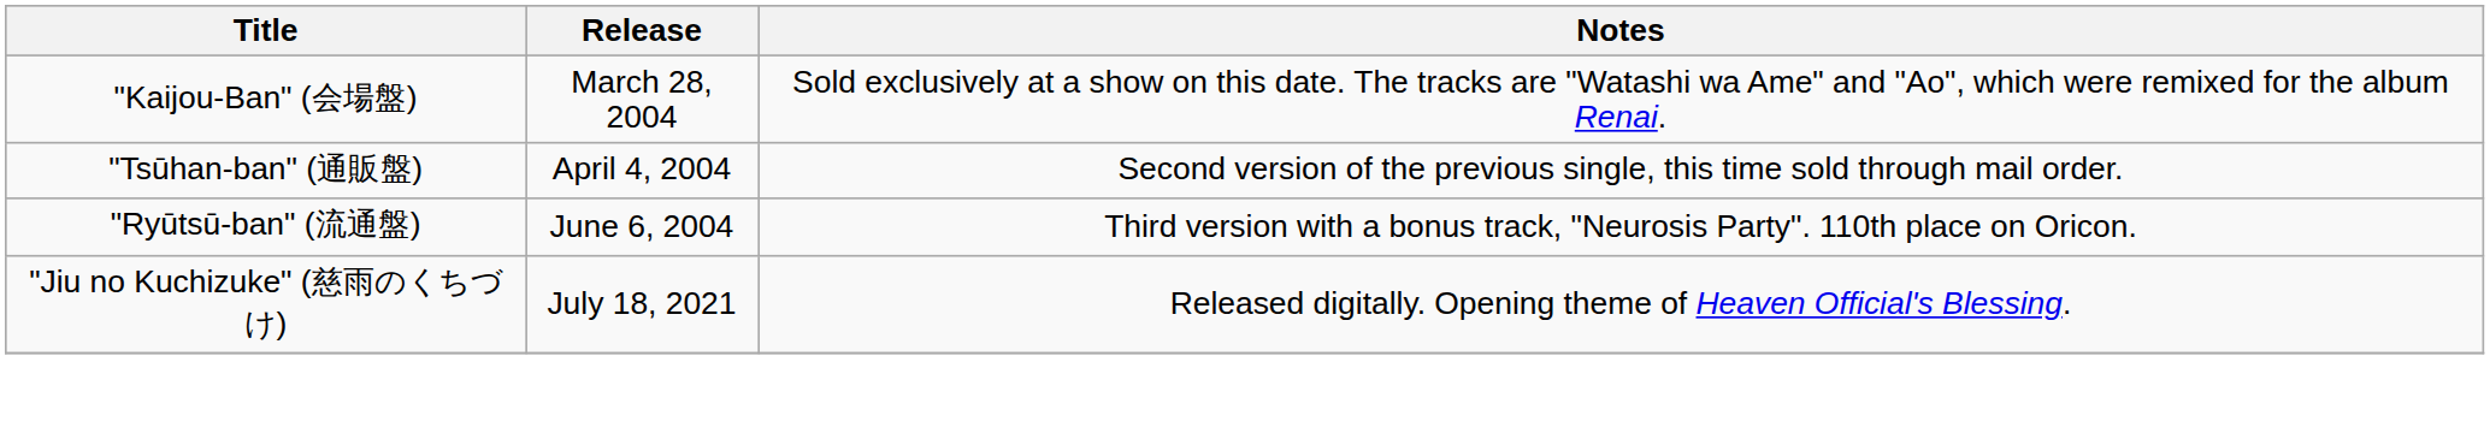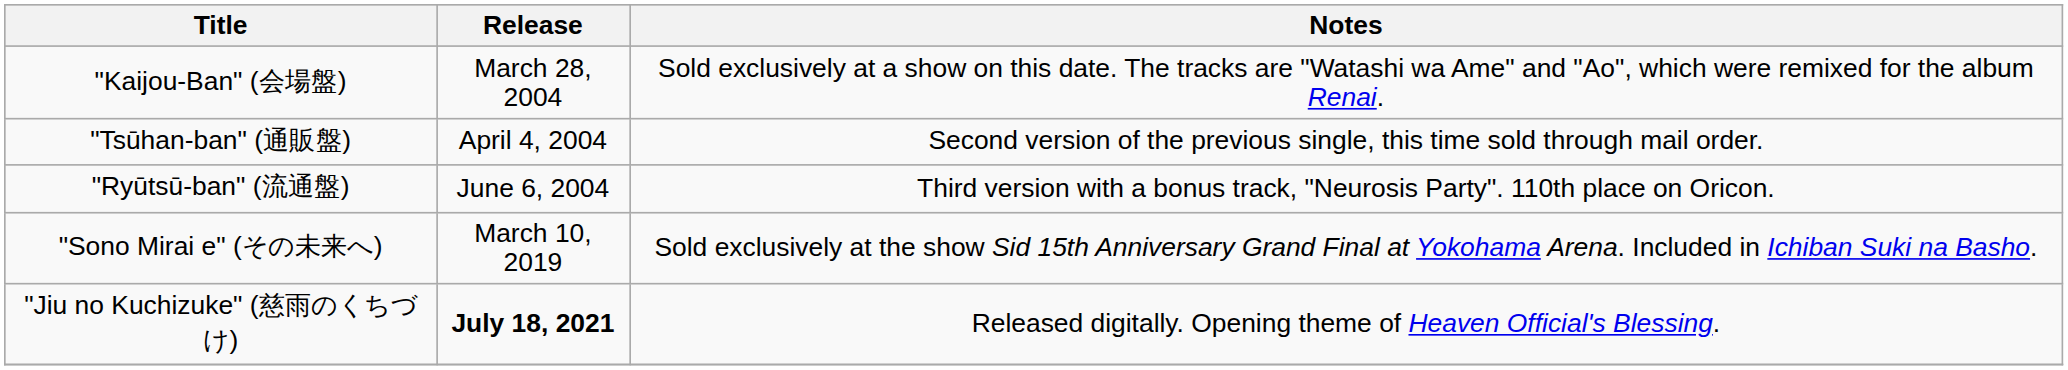 <table class="wikitable" style="text-align:center;">
 <tr>
 <th>Title</th>
 <th>Release</th>
 <th>Notes</th>
 </tr>
 <tr>
 <td>"Kaijou-Ban" (会場盤)</td>
 <td>March 28, 2004</td>
 <td>Sold exclusively at a show on this date. The tracks are "Watashi wa Ame" and "Ao", which were remixed for the album <em><a href='#'>Renai</a></em>.</td>
 </tr>
 <tr>
 <td>"Tsūhan-ban" (通販盤)</td>
 <td>April 4, 2004</td>
 <td>Second version of the previous single, this time sold through mail order.</td>
 </tr>
 <tr>
 <td>"Ryūtsū-ban" (流通盤)</td>
 <td>June 6, 2004</td>
 <td>Third version with a bonus track, "Neurosis Party". 110th place on Oricon.</td>
 </tr>
 <tr>
+<td>"Sono Mirai e" (その未来へ)</td>
+<td>March 10, 2019</td>
+<td>Sold exclusively at the show <em>Sid 15th Anniversary Grand Final at <a href='#'>Yokohama</a> Arena</em>. Included in <em><a href='#'>Ichiban Suki na Basho</a></em>.</td>
+</tr>
+<tr>
 <td>"Jiu no Kuchizuke" (慈雨のくちづけ)</td>
-<td>July 18, 2021</td>
+<td><strong>July 18, 2021</strong></td>
 <td>Released digitally. Opening theme of <em><a href='#'>Heaven Official's Blessing</a></em>.</td>
 </tr>
 <tr>
 </tr>
 </table>
